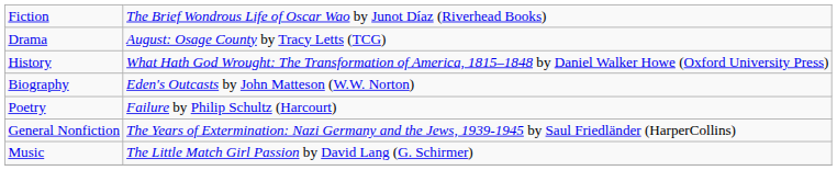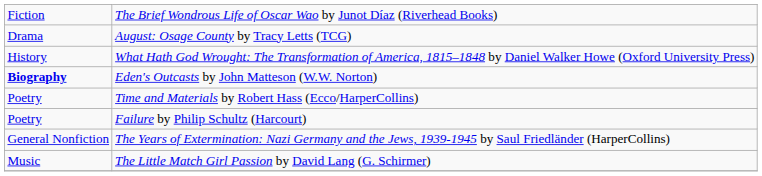 <table class="wikitable">
 <tr>
 <td><a href='#'>Fiction</a></td>
 <td><em><a href='#'>The Brief Wondrous Life of Oscar Wao</a></em> by <a href='#'>Junot Díaz</a> (<a href='#'>Riverhead Books</a>)</td>
 </tr>
 <tr>
 <td><a href='#'>Drama</a></td>
 <td><em><a href='#'>August: Osage County</a></em> by <a href='#'>Tracy Letts</a> (<a href='#'>TCG</a>)</td>
 </tr>
 <tr>
 <td><a href='#'>History</a></td>
 <td><em><a href='#'>What Hath God Wrought: The Transformation of America, 1815–1848</a></em> by <a href='#'>Daniel Walker Howe</a> (<a href='#'>Oxford University Press</a>)</td>
 </tr>
 <tr>
-<td><a href='#'>Biography</a></td>
+<td><strong><a href='#'>Biography</a></strong></td>
 <td><em><a href='#'>Eden's Outcasts</a></em> by <a href='#'>John Matteson</a> (<a href='#'>W.W. Norton</a>)</td>
+</tr>
+<tr>
+<td><a href='#'>Poetry</a></td>
+<td><em><a href='#'>Time and Materials</a></em> by <a href='#'>Robert Hass</a> (<a href='#'>Ecco</a>/<a href='#'>HarperCollins</a>)</td>
 </tr>
 <tr>
 <td><a href='#'>Poetry</a></td>
 <td><em><a href='#'>Failure</a></em> by <a href='#'>Philip Schultz</a> (<a href='#'>Harcourt</a>)</td>
 </tr>
 <tr>
 <td><a href='#'>General Nonfiction</a></td>
 <td><em><a href='#'>The Years of Extermination: Nazi Germany and the Jews, 1939-1945</a></em> by <a href='#'>Saul Friedländer</a> (HarperCollins)</td>
 </tr>
 <tr>
 <td><a href='#'>Music</a></td>
 <td><em><a href='#'>The Little Match Girl Passion</a></em> by <a href='#'>David Lang</a> (<a href='#'>G. Schirmer</a>)</td>
 </tr>
 <tr>
 </tr>
 </table>
